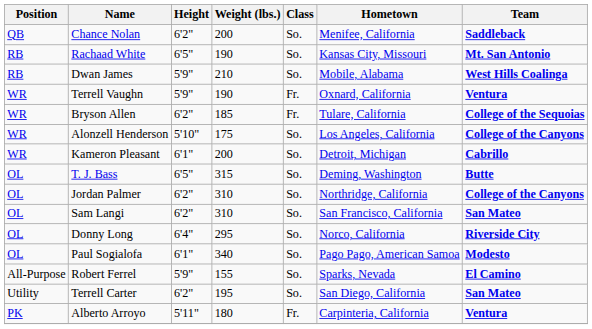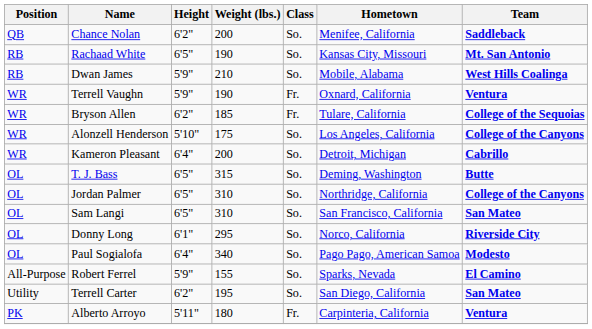 <table class="wikitable" style="font-size: 90%">
 <tr>
 <th>Position</th>
 <th>Name</th>
 <th>Height</th>
 <th>Weight (lbs.)</th>
 <th>Class</th>
 <th>Hometown</th>
 <th>Team</th>
 </tr>
 <tr>
 <td><a href='#'>QB</a></td>
 <td><a href='#'>Chance Nolan</a></td>
 <td>6'2"</td>
 <td>200</td>
 <td>So.</td>
 <td><a href='#'>Menifee, California</a></td>
 <td><strong><a href='#'>Saddleback</a></strong></td>
 </tr>
 <tr>
 <td><a href='#'>RB</a></td>
 <td><a href='#'>Rachaad White</a></td>
 <td>6'5"</td>
 <td>190</td>
 <td>So.</td>
 <td><a href='#'>Kansas City, Missouri</a></td>
 <td><strong><a href='#'>Mt. San Antonio</a></strong></td>
 </tr>
 <tr>
 <td><a href='#'>RB</a></td>
 <td>Dwan James</td>
 <td>5'9"</td>
 <td>210</td>
 <td>So.</td>
 <td><a href='#'>Mobile, Alabama</a></td>
 <td><strong><a href='#'>West Hills Coalinga</a></strong></td>
 </tr>
 <tr>
 <td><a href='#'>WR</a></td>
 <td>Terrell Vaughn</td>
 <td>5'9"</td>
 <td>190</td>
 <td>Fr.</td>
 <td><a href='#'>Oxnard, California</a></td>
 <td><strong><a href='#'>Ventura</a></strong></td>
 </tr>
 <tr>
 <td><a href='#'>WR</a></td>
 <td>Bryson Allen</td>
 <td>6'2"</td>
 <td>185</td>
 <td>Fr.</td>
 <td><a href='#'>Tulare, California</a></td>
 <td><strong><a href='#'>College of the Sequoias</a></strong></td>
 </tr>
 <tr>
 <td><a href='#'>WR</a></td>
 <td>Alonzell Henderson</td>
 <td>5'10"</td>
 <td>175</td>
 <td>So.</td>
 <td><a href='#'>Los Angeles, California</a></td>
 <td><strong><a href='#'>College of the Canyons</a></strong></td>
 </tr>
 <tr>
 <td><a href='#'>WR</a></td>
 <td>Kameron Pleasant</td>
-<td>6'1"</td>
+<td>6'4"</td>
 <td>200</td>
 <td>So.</td>
 <td><a href='#'>Detroit, Michigan</a></td>
 <td><strong><a href='#'>Cabrillo</a></strong></td>
 </tr>
 <tr>
 <td><a href='#'>OL</a></td>
 <td><a href='#'>T. J. Bass</a></td>
 <td>6'5"</td>
 <td>315</td>
 <td>So.</td>
 <td><a href='#'>Deming, Washington</a></td>
 <td><strong><a href='#'>Butte</a></strong></td>
 </tr>
 <tr>
 <td><a href='#'>OL</a></td>
 <td>Jordan Palmer</td>
-<td>6'2"</td>
+<td>6'5"</td>
 <td>310</td>
 <td>So.</td>
 <td><a href='#'>Northridge, California</a></td>
 <td><strong><a href='#'>College of the Canyons</a></strong></td>
 </tr>
 <tr>
 <td><a href='#'>OL</a></td>
 <td>Sam Langi</td>
-<td>6'2"</td>
+<td>6'5"</td>
 <td>310</td>
 <td>So.</td>
 <td><a href='#'>San Francisco, California</a></td>
 <td><strong><a href='#'>San Mateo</a></strong></td>
 </tr>
 <tr>
 <td><a href='#'>OL</a></td>
 <td>Donny Long</td>
-<td>6'4"</td>
+<td>6'1"</td>
 <td>295</td>
 <td>So.</td>
 <td><a href='#'>Norco, California</a></td>
 <td><strong><a href='#'>Riverside City</a></strong></td>
 </tr>
 <tr>
 <td><a href='#'>OL</a></td>
 <td>Paul Sogialofa</td>
-<td>6'1"</td>
+<td>6'4"</td>
 <td>340</td>
 <td>So.</td>
 <td><a href='#'>Pago Pago, American Samoa</a></td>
 <td><strong><a href='#'>Modesto</a></strong></td>
 </tr>
 <tr>
 <td>All-Purpose</td>
 <td>Robert Ferrel</td>
 <td>5'9"</td>
 <td>155</td>
 <td>So.</td>
 <td><a href='#'>Sparks, Nevada</a></td>
 <td><strong><a href='#'>El Camino</a></strong></td>
 </tr>
 <tr>
 <td>Utility</td>
 <td>Terrell Carter</td>
 <td>6'2"</td>
 <td>195</td>
 <td>So.</td>
 <td><a href='#'>San Diego, California</a></td>
 <td><strong><a href='#'>San Mateo</a></strong></td>
 </tr>
 <tr>
 <td><a href='#'>PK</a></td>
 <td>Alberto Arroyo</td>
 <td>5'11"</td>
 <td>180</td>
 <td>Fr.</td>
 <td><a href='#'>Carpinteria, California</a></td>
 <td><strong><a href='#'>Ventura</a></strong></td>
 </tr>
 <tr>
 </tr>
 </table>
